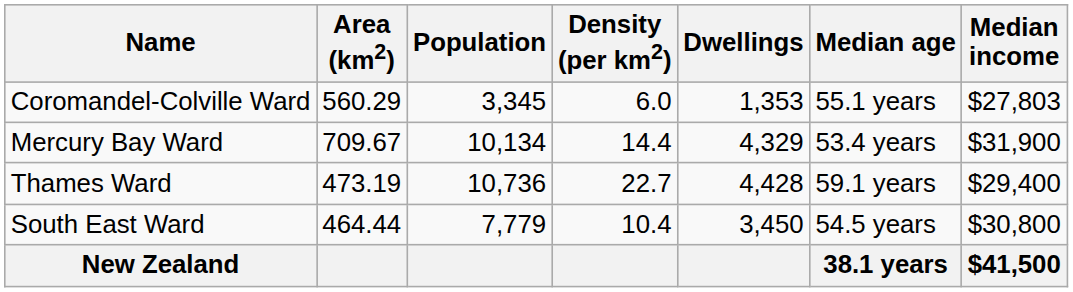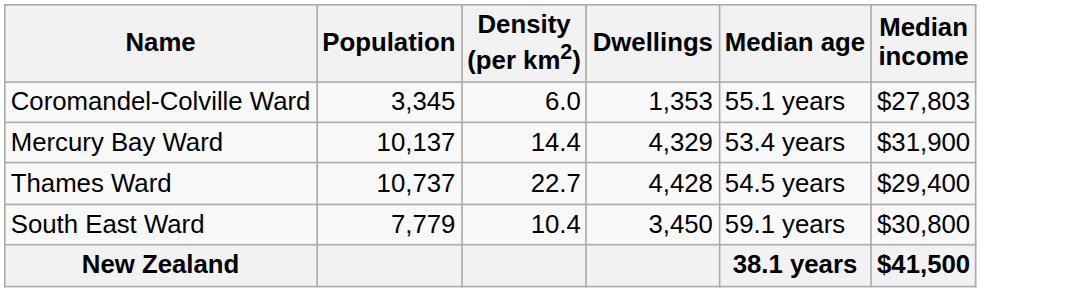 <table class="wikitable">
 <tr>
 <th>Name</th>
-<th>Area<br>(km<sup>2</sup>)</th>
 <th>Population</th>
 <th>Density<br>(per km<sup>2</sup>)</th>
 <th>Dwellings</th>
 <th>Median age</th>
 <th>Median<br>income</th>
 </tr>
 <tr>
 <td>Coromandel-Colville Ward</td>
-<td style="text-align:right;">560.29</td>
 <td style="text-align:right;">3,345</td>
 <td style="text-align:right;">6.0</td>
 <td style="text-align:right;">1,353</td>
 <td>55.1 years</td>
 <td>$27,803</td>
 </tr>
 <tr>
 <td>Mercury Bay Ward</td>
-<td style="text-align:right;">709.67</td>
-<td style="text-align:right;">10,134</td>
+<td style="text-align:right;">10,137</td>
 <td style="text-align:right;">14.4</td>
 <td style="text-align:right;">4,329</td>
 <td>53.4 years</td>
 <td>$31,900</td>
 </tr>
 <tr>
 <td>Thames Ward</td>
-<td style="text-align:right;">473.19</td>
-<td style="text-align:right;">10,736</td>
+<td style="text-align:right;">10,737</td>
 <td style="text-align:right;">22.7</td>
 <td style="text-align:right;">4,428</td>
-<td>59.1 years</td>
+<td>54.5 years</td>
 <td>$29,400</td>
 </tr>
 <tr>
 <td>South East Ward</td>
-<td style="text-align:right;">464.44</td>
 <td style="text-align:right;">7,779</td>
 <td style="text-align:right;">10.4</td>
 <td style="text-align:right;">3,450</td>
-<td>54.5 years</td>
+<td>59.1 years</td>
 <td>$30,800</td>
 </tr>
 <tr>
 <th>New Zealand</th>
 <th></th>
 <th></th>
 <th></th>
-<th></th>
 <th>38.1 years</th>
 <th style="text-align:left;">$41,500</th>
 </tr>
 </table>
